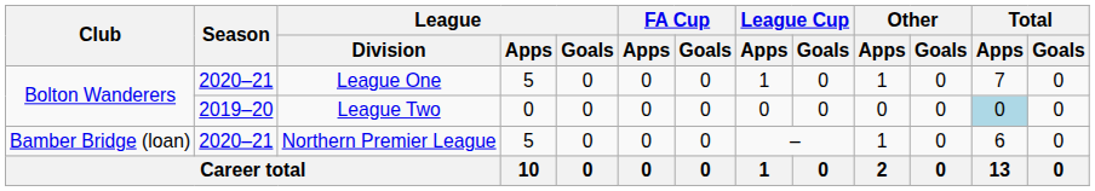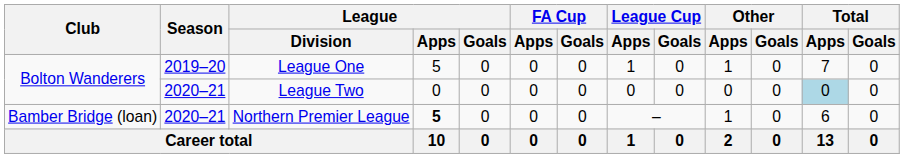 <table class="wikitable" style="text-align: center">
 <tr>
 <th rowspan="2">Club</th>
 <th rowspan="2">Season</th>
 <th colspan="3">League</th>
 <th colspan="2"><a href='#'>FA Cup</a></th>
 <th colspan="2"><a href='#'>League Cup</a></th>
 <th colspan="2">Other</th>
 <th colspan="2">Total</th>
 </tr>
 <tr>
 <th>Division</th>
 <th>Apps</th>
 <th>Goals</th>
 <th>Apps</th>
 <th>Goals</th>
 <th>Apps</th>
 <th>Goals</th>
 <th>Apps</th>
 <th>Goals</th>
 <th>Apps</th>
 <th>Goals</th>
 </tr>
 <tr>
 <td rowspan="2"><a href='#'>Bolton Wanderers</a></td>
-<td><a href='#'>2020–21</a></td>
+<td><a href='#'>2019–20</a></td>
 <td><a href='#'>League One</a></td>
 <td>5</td>
 <td>0</td>
 <td>0</td>
 <td>0</td>
 <td>1</td>
 <td>0</td>
 <td>1</td>
 <td>0</td>
 <td>7</td>
 <td>0</td>
 </tr>
 <tr>
-<td><a href='#'>2019–20</a></td>
+<td><a href='#'>2020–21</a></td>
 <td><a href='#'>League Two</a></td>
 <td>0</td>
 <td>0</td>
 <td>0</td>
 <td>0</td>
 <td>0</td>
 <td>0</td>
 <td>0</td>
 <td>0</td>
 <td style="background: lightblue;">0</td>
 <td>0</td>
 </tr>
 <tr>
 <td><a href='#'>Bamber Bridge</a> (loan)</td>
 <td><a href='#'>2020–21</a></td>
 <td><a href='#'>Northern Premier League</a></td>
-<td>5</td>
+<td><strong>5</strong></td>
 <td>0</td>
 <td>0</td>
 <td>0</td>
 <td colspan="2">–</td>
 <td>1</td>
 <td>0</td>
 <td>6</td>
 <td>0</td>
 </tr>
 <tr>
 <th colspan="3">Career total</th>
 <th>10</th>
 <th>0</th>
 <th>0</th>
 <th>0</th>
 <th>1</th>
 <th>0</th>
 <th>2</th>
 <th>0</th>
 <th>13</th>
 <th>0</th>
 </tr>
 </table>
